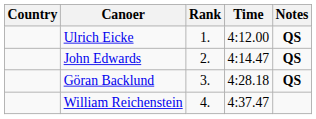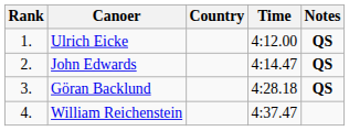 <table class="wikitable sortable" style="text-align:center">
 <tr>
+<th>Rank</th>
+<th>Canoer</th>
 <th>Country</th>
-<th>Canoer</th>
-<th>Rank</th>
 <th>Time</th>
 <th>Notes</th>
 </tr>
 <tr>
+<td>1.</td>
+<td align=left athlete><a href='#'>Ulrich Eicke</a></td>
 <td align=left athlete></td>
-<td align=left athlete><a href='#'>Ulrich Eicke</a></td>
-<td>1.</td>
 <td>4:12.00</td>
 <td><strong>QS</strong></td>
 </tr>
 <tr>
+<td>2.</td>
+<td align=left athlete><a href='#'>John Edwards</a></td>
 <td align=left athlete></td>
-<td align=left athlete><a href='#'>John Edwards</a></td>
-<td>2.</td>
 <td>4:14.47</td>
 <td><strong>QS</strong></td>
 </tr>
 <tr>
+<td>3.</td>
+<td align=left athlete><a href='#'>Göran Backlund</a></td>
 <td align=left athlete></td>
-<td align=left athlete><a href='#'>Göran Backlund</a></td>
-<td>3.</td>
 <td>4:28.18</td>
 <td><strong>QS</strong></td>
 </tr>
 <tr>
+<td>4.</td>
+<td align=left athlete><a href='#'>William Reichenstein</a></td>
 <td align=left athlete></td>
-<td align=left athlete><a href='#'>William Reichenstein</a></td>
-<td>4.</td>
 <td>4:37.47</td>
 <td></td>
 </tr>
 </table>
